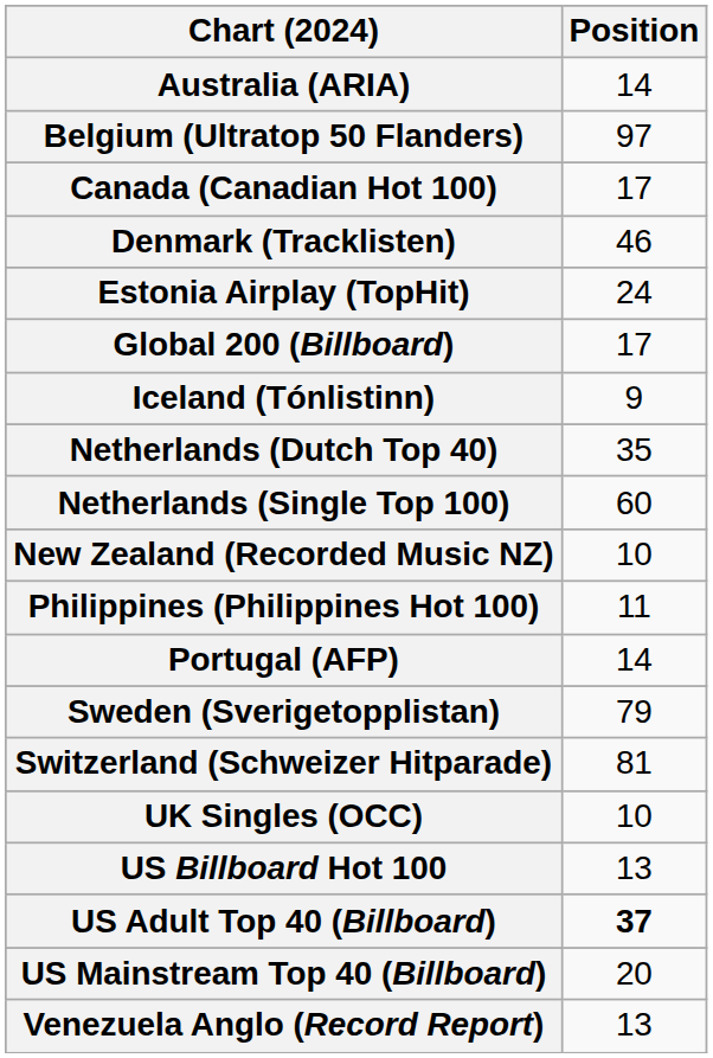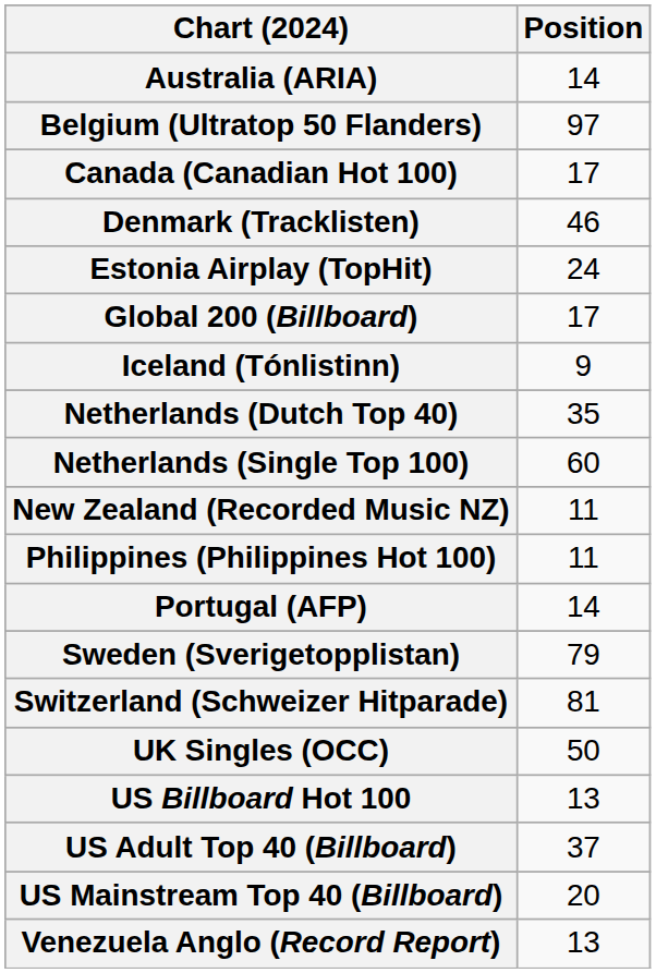 <table class="wikitable sortable plainrowheaders" style="text-align:center">
 <tr>
 <th scope="col">Chart (2024)</th>
 <th scope="col">Position</th>
 </tr>
 <tr>
 <th scope="row">Australia (ARIA)</th>
 <td>14</td>
 </tr>
 <tr>
 <th scope="row">Belgium (Ultratop 50 Flanders)</th>
 <td>97</td>
 </tr>
 <tr>
 <th scope="row">Canada (Canadian Hot 100)</th>
 <td>17</td>
 </tr>
 <tr>
 <th scope="row">Denmark (Tracklisten)</th>
 <td>46</td>
 </tr>
 <tr>
 <th scope="row">Estonia Airplay (TopHit)</th>
 <td>24</td>
 </tr>
 <tr>
 <th scope="row">Global 200 (<em>Billboard</em>)</th>
 <td>17</td>
 </tr>
 <tr>
 <th scope="row">Iceland (Tónlistinn)</th>
 <td>9</td>
 </tr>
 <tr>
 <th scope="row">Netherlands (Dutch Top 40)</th>
 <td>35</td>
 </tr>
 <tr>
 <th scope="row">Netherlands (Single Top 100)</th>
 <td>60</td>
 </tr>
 <tr>
 <th scope="row">New Zealand (Recorded Music NZ)</th>
-<td>10</td>
+<td>11</td>
 </tr>
 <tr>
 <th scope="row">Philippines (Philippines Hot 100)</th>
 <td>11</td>
 </tr>
 <tr>
 <th scope="row">Portugal (AFP)</th>
 <td>14</td>
 </tr>
 <tr>
 <th scope="row">Sweden (Sverigetopplistan)</th>
 <td>79</td>
 </tr>
 <tr>
 <th scope="row">Switzerland (Schweizer Hitparade)</th>
 <td>81</td>
 </tr>
 <tr>
 <th scope="row">UK Singles (OCC)</th>
-<td>10</td>
+<td>50</td>
 </tr>
 <tr>
 <th scope="row">US <em>Billboard</em> Hot 100</th>
 <td>13</td>
 </tr>
 <tr>
 <th scope="row">US Adult Top 40 (<em>Billboard</em>)</th>
-<td><strong>37</strong></td>
+<td>37</td>
 </tr>
 <tr>
 <th scope="row">US Mainstream Top 40 (<em>Billboard</em>)</th>
 <td>20</td>
 </tr>
 <tr>
 <th scope="row">Venezuela Anglo (<em>Record Report</em>)</th>
 <td>13</td>
 </tr>
 </table>
